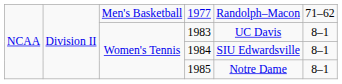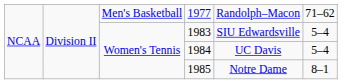 <table class="wikitable" style="text-align:center">
 <tr align="center">
 <td rowspan="4"><a href='#'>NCAA</a></td>
 <td rowspan="4"><a href='#'>Division II</a></td>
 <td><a href='#'>Men's Basketball</a></td>
 <td><a href='#'>1977</a></td>
 <td><a href='#'>Randolph–Macon</a></td>
 <td>71–62</td>
 </tr>
 <tr align="center">
 <td rowspan="3"><a href='#'>Women's Tennis</a></td>
 <td>1983</td>
-<td><a href='#'>UC Davis</a></td>
-<td>8–1</td>
+<td><a href='#'>SIU Edwardsville</a></td>
+<td>5–4</td>
 </tr>
 <tr align="center">
 <td>1984</td>
-<td><a href='#'>SIU Edwardsville</a></td>
-<td>8–1</td>
+<td><a href='#'>UC Davis</a></td>
+<td>5–4</td>
 </tr>
 <tr align="center">
 <td>1985</td>
 <td><a href='#'>Notre Dame</a></td>
 <td>8–1</td>
 </tr>
 </table>
